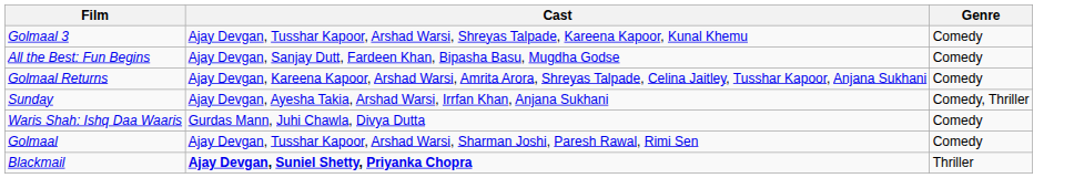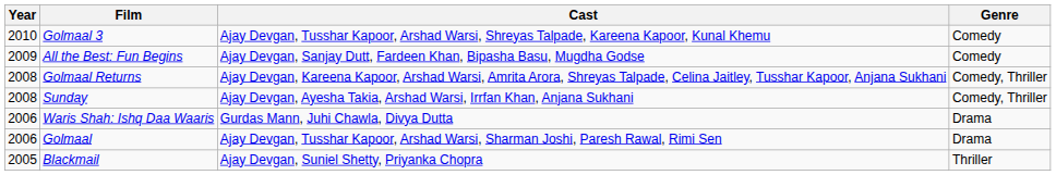 <table class="wikitable">
 <tr>
+<th>Year</th>
 <th>Film</th>
 <th>Cast</th>
 <th>Genre</th>
 </tr>
 <tr>
+<td>2010</td>
 <td><em><a href='#'>Golmaal 3</a></em></td>
 <td><a href='#'>Ajay Devgan</a>, <a href='#'>Tusshar Kapoor</a>, <a href='#'>Arshad Warsi</a>, <a href='#'>Shreyas Talpade</a>, <a href='#'>Kareena Kapoor</a>, <a href='#'>Kunal Khemu</a></td>
 <td>Comedy</td>
 </tr>
 <tr>
+<td>2009</td>
 <td><em><a href='#'>All the Best: Fun Begins</a></em></td>
 <td><a href='#'>Ajay Devgan</a>, <a href='#'>Sanjay Dutt</a>, <a href='#'>Fardeen Khan</a>, <a href='#'>Bipasha Basu</a>, <a href='#'>Mugdha Godse</a></td>
 <td>Comedy</td>
 </tr>
 <tr>
+<td>2008</td>
 <td><em><a href='#'>Golmaal Returns</a></em></td>
 <td><a href='#'>Ajay Devgan</a>, <a href='#'>Kareena Kapoor</a>, <a href='#'>Arshad Warsi</a>, <a href='#'>Amrita Arora</a>, <a href='#'>Shreyas Talpade</a>, <a href='#'>Celina Jaitley</a>, <a href='#'>Tusshar Kapoor</a>, <a href='#'>Anjana Sukhani</a></td>
-<td>Comedy</td>
+<td>Comedy, Thriller</td>
 </tr>
 <tr>
+<td>2008</td>
 <td><em><a href='#'>Sunday</a></em></td>
 <td><a href='#'>Ajay Devgan</a>, <a href='#'>Ayesha Takia</a>, <a href='#'>Arshad Warsi</a>, <a href='#'>Irrfan Khan</a>, <a href='#'>Anjana Sukhani</a></td>
 <td>Comedy, Thriller</td>
 </tr>
 <tr>
+<td>2006</td>
 <td><em><a href='#'>Waris Shah: Ishq Daa Waaris</a></em></td>
 <td><a href='#'>Gurdas Mann</a>, <a href='#'>Juhi Chawla</a>, <a href='#'>Divya Dutta</a></td>
-<td>Comedy</td>
+<td>Drama</td>
 </tr>
 <tr>
+<td>2006</td>
 <td><em><a href='#'>Golmaal</a></em></td>
 <td><a href='#'>Ajay Devgan</a>, <a href='#'>Tusshar Kapoor</a>, <a href='#'>Arshad Warsi</a>, <a href='#'>Sharman Joshi</a>, <a href='#'>Paresh Rawal</a>, <a href='#'>Rimi Sen</a></td>
-<td>Comedy</td>
+<td>Drama</td>
 </tr>
 <tr>
+<td>2005</td>
 <td><em><a href='#'>Blackmail</a></em></td>
-<td><strong><a href='#'>Ajay Devgan</a>, <a href='#'>Suniel Shetty</a>, <a href='#'>Priyanka Chopra</a></strong></td>
+<td><a href='#'>Ajay Devgan</a>, <a href='#'>Suniel Shetty</a>, <a href='#'>Priyanka Chopra</a></td>
 <td>Thriller</td>
 </tr>
 </table>
